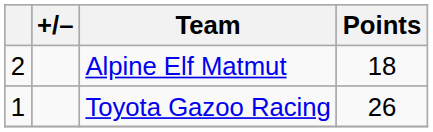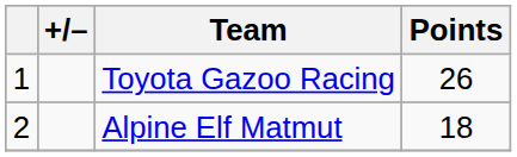 <table class="wikitable" style="font-size: 95%;">
 <tr>
 <th scope="col"></th>
 <th scope="col">+/–</th>
 <th scope="col">Team</th>
 <th scope="col">Points</th>
 </tr>
 <tr>
+<td align="center">1</td>
+<td align="left"></td>
+<td> <a href='#'>Toyota Gazoo Racing</a></td>
+<td align="center">26</td>
+</tr>
+<tr>
 <td align="center">2</td>
 <td align="left"></td>
 <td> <a href='#'>Alpine Elf Matmut</a></td>
 <td align="center">18</td>
 </tr>
 <tr>
-<td align="center">1</td>
-<td align="left"></td>
-<td> <a href='#'>Toyota Gazoo Racing</a></td>
-<td align="center">26</td>
-</tr>
-<tr>
 </tr>
 </table>
